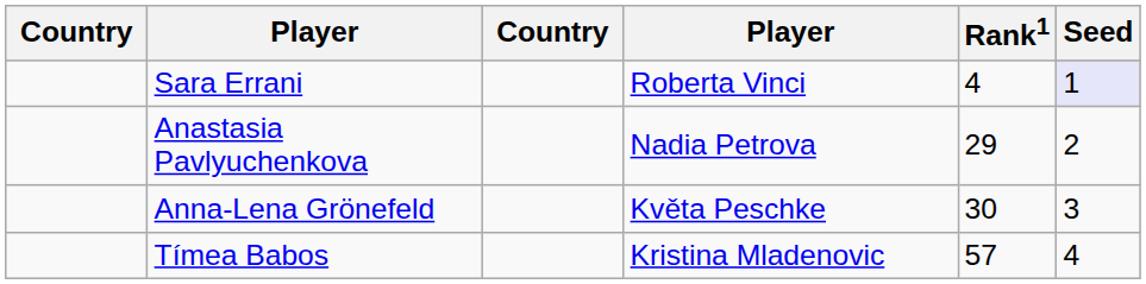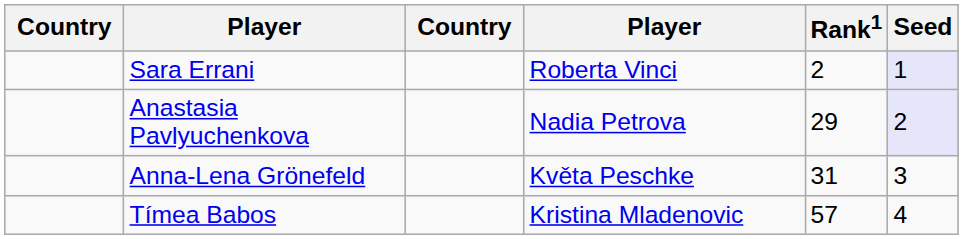 <table class="sortable wikitable">
 <tr>
 <th width="70">Country</th>
 <th width="175">Player</th>
 <th width="70">Country</th>
 <th width="175">Player</th>
 <th>Rank<sup>1</sup></th>
 <th>Seed</th>
 </tr>
 <tr>
 <td></td>
 <td><a href='#'>Sara Errani</a></td>
 <td></td>
 <td><a href='#'>Roberta Vinci</a></td>
-<td>4</td>
+<td>2</td>
 <td style="background: lavender;">1</td>
 </tr>
 <tr>
 <td></td>
 <td><a href='#'>Anastasia Pavlyuchenkova</a></td>
 <td></td>
 <td><a href='#'>Nadia Petrova</a></td>
 <td>29</td>
-<td>2</td>
+<td style="background: lavender;">2</td>
 </tr>
 <tr>
 <td></td>
 <td><a href='#'>Anna-Lena Grönefeld</a></td>
 <td></td>
 <td><a href='#'>Květa Peschke</a></td>
-<td>30</td>
+<td>31</td>
 <td>3</td>
 </tr>
 <tr>
 <td></td>
 <td><a href='#'>Tímea Babos</a></td>
 <td></td>
 <td><a href='#'>Kristina Mladenovic</a></td>
 <td>57</td>
 <td>4</td>
 </tr>
 </table>
